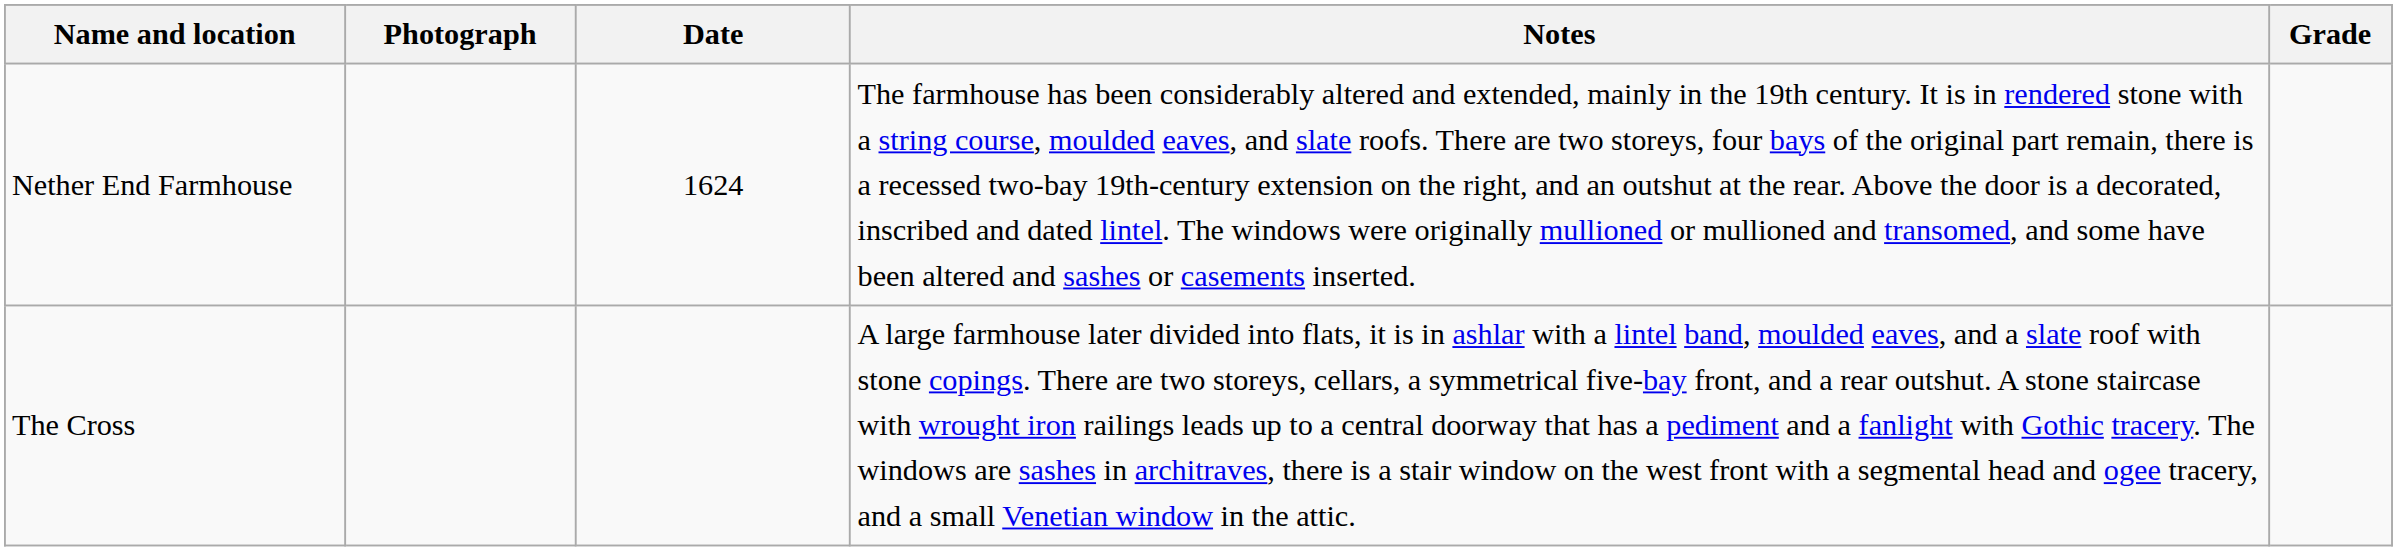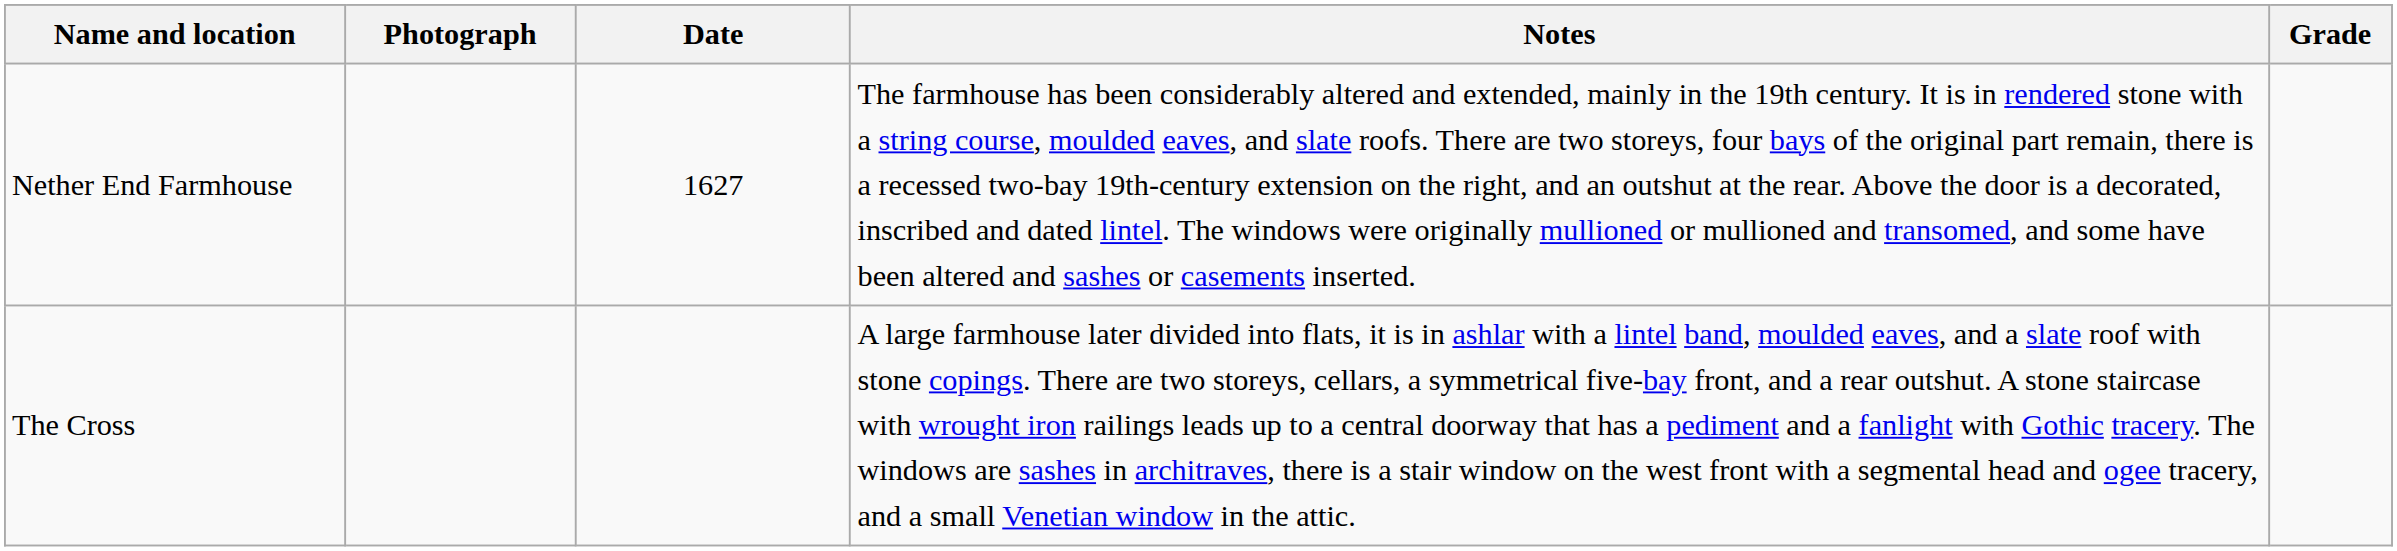 <table class="wikitable sortable plainrowheaders" style="width:100%; border:0; text-align:left; line-height:150%;">
 <tr>
 <th scope="col"  style="width:150px">Name and location</th>
 <th scope="col"  style="width:100px" class="unsortable">Photograph</th>
 <th scope="col"  style="width:120px">Date</th>
 <th scope="col"  style="width:650px" class="unsortable">Notes</th>
 <th scope="col"  style="width:50px">Grade</th>
 </tr>
 <tr>
 <td>Nether End Farmhouse<br><small></small></td>
 <td></td>
-<td align="center">1624</td>
+<td align="center">1627</td>
 <td>The farmhouse has been considerably altered and extended, mainly in the 19th century.  It is in <a href='#'>rendered</a> stone with a <a href='#'>string course</a>, <a href='#'>moulded</a> <a href='#'>eaves</a>, and <a href='#'>slate</a> roofs.  There are two storeys, four <a href='#'>bays</a> of the original part remain, there is a recessed two-bay 19th-century extension on the right, and an outshut at the rear.  Above the door is a decorated, inscribed and dated <a href='#'>lintel</a>.  The windows were originally <a href='#'>mullioned</a> or mullioned and <a href='#'>transomed</a>, and some have been altered and <a href='#'>sashes</a> or <a href='#'>casements</a> inserted.</td>
 <td align="center" ></td>
 </tr>
 <tr>
 <td>The Cross<br><small></small></td>
 <td></td>
 <td align="center"></td>
 <td>A large farmhouse later divided into flats, it is in <a href='#'>ashlar</a> with a <a href='#'>lintel</a> <a href='#'>band</a>, <a href='#'>moulded</a> <a href='#'>eaves</a>, and a <a href='#'>slate</a> roof with stone <a href='#'>copings</a>.  There are two storeys, cellars, a symmetrical five-<a href='#'>bay</a> front, and a rear outshut.  A stone staircase with <a href='#'>wrought iron</a> railings leads up to a central doorway that has a <a href='#'>pediment</a> and a <a href='#'>fanlight</a> with <a href='#'>Gothic</a> <a href='#'>tracery</a>.  The windows are <a href='#'>sashes</a> in <a href='#'>architraves</a>, there is a stair window on the west front with a segmental head and <a href='#'>ogee</a> tracery, and a small <a href='#'>Venetian window</a> in the attic.</td>
 <td align="center" ></td>
 </tr>
 <tr>
 </tr>
 </table>
